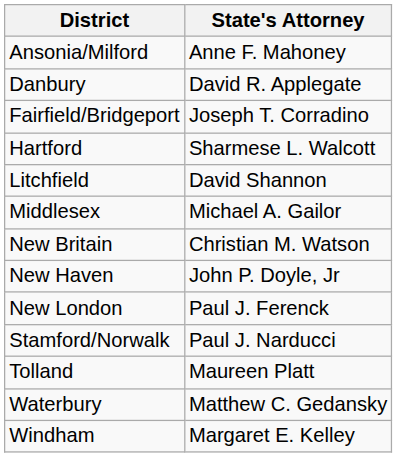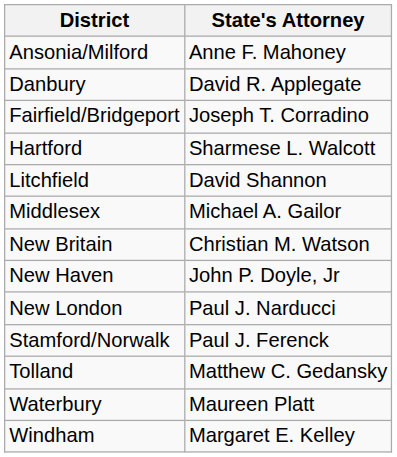 <table class="wikitable">
 <tr>
 <th>District</th>
 <th>State's Attorney</th>
 </tr>
 <tr>
 <td>Ansonia/Milford</td>
 <td>Anne F. Mahoney</td>
 </tr>
 <tr>
 <td>Danbury</td>
 <td>David R. Applegate</td>
 </tr>
 <tr>
 <td>Fairfield/Bridgeport</td>
 <td>Joseph T. Corradino</td>
 </tr>
 <tr>
 <td>Hartford</td>
 <td>Sharmese L. Walcott</td>
 </tr>
 <tr>
 <td>Litchfield</td>
 <td>David Shannon</td>
 </tr>
 <tr>
 <td>Middlesex</td>
 <td>Michael A. Gailor</td>
 </tr>
 <tr>
 <td>New Britain</td>
 <td>Christian M. Watson</td>
 </tr>
 <tr>
 <td>New Haven</td>
 <td>John P. Doyle, Jr</td>
 </tr>
 <tr>
 <td>New London</td>
+<td>Paul J. Narducci</td>
+</tr>
+<tr>
+<td>Stamford/Norwalk</td>
 <td>Paul J. Ferenck</td>
 </tr>
 <tr>
-<td>Stamford/Norwalk</td>
-<td>Paul J. Narducci</td>
-</tr>
-<tr>
 <td>Tolland</td>
-<td>Maureen Platt</td>
+<td>Matthew C. Gedansky</td>
 </tr>
 <tr>
 <td>Waterbury</td>
-<td>Matthew C. Gedansky</td>
+<td>Maureen Platt</td>
 </tr>
 <tr>
 <td>Windham</td>
 <td>Margaret E. Kelley</td>
 </tr>
 </table>
